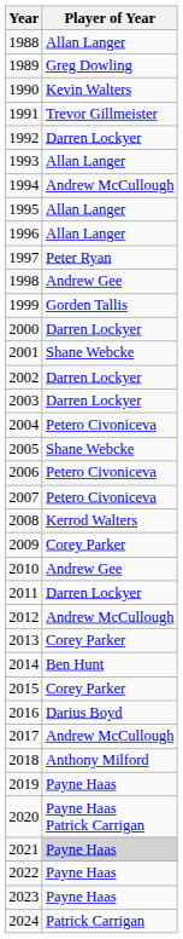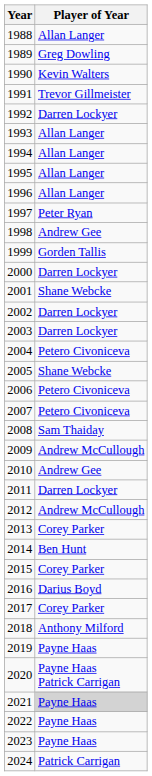 <table class="wikitable" align=left>
 <tr>
 <th>Year</th>
 <th>Player of Year</th>
 </tr>
 <tr>
 <td>1988</td>
 <td><a href='#'>Allan Langer</a></td>
 </tr>
 <tr>
 <td>1989</td>
 <td><a href='#'>Greg Dowling</a></td>
 </tr>
 <tr>
 <td>1990</td>
 <td><a href='#'>Kevin Walters</a></td>
 </tr>
 <tr>
 <td>1991</td>
 <td><a href='#'>Trevor Gillmeister</a></td>
 </tr>
 <tr>
 <td>1992</td>
 <td><a href='#'>Darren Lockyer</a></td>
 </tr>
 <tr>
 <td>1993</td>
 <td><a href='#'>Allan Langer</a></td>
 </tr>
 <tr>
 <td>1994</td>
-<td><a href='#'>Andrew McCullough</a></td>
+<td><a href='#'>Allan Langer</a></td>
 </tr>
 <tr>
 <td>1995</td>
 <td><a href='#'>Allan Langer</a></td>
 </tr>
 <tr>
 <td>1996</td>
 <td><a href='#'>Allan Langer</a></td>
 </tr>
 <tr>
 <td>1997</td>
 <td><a href='#'>Peter Ryan</a></td>
 </tr>
 <tr>
 <td>1998</td>
 <td><a href='#'>Andrew Gee</a></td>
 </tr>
 <tr>
 <td>1999</td>
 <td><a href='#'>Gorden Tallis</a></td>
 </tr>
 <tr>
 <td>2000</td>
 <td><a href='#'>Darren Lockyer</a></td>
 </tr>
 <tr>
 <td>2001</td>
 <td><a href='#'>Shane Webcke</a></td>
 </tr>
 <tr>
 <td>2002</td>
 <td><a href='#'>Darren Lockyer</a></td>
 </tr>
 <tr>
 <td>2003</td>
 <td><a href='#'>Darren Lockyer</a></td>
 </tr>
 <tr>
 <td>2004</td>
 <td><a href='#'>Petero Civoniceva</a></td>
 </tr>
 <tr>
 <td>2005</td>
 <td><a href='#'>Shane Webcke</a></td>
 </tr>
 <tr>
 <td>2006</td>
 <td><a href='#'>Petero Civoniceva</a></td>
 </tr>
 <tr>
 <td>2007</td>
 <td><a href='#'>Petero Civoniceva</a></td>
 </tr>
 <tr>
 <td>2008</td>
-<td><a href='#'>Kerrod Walters</a></td>
+<td><a href='#'>Sam Thaiday</a></td>
 </tr>
 <tr>
 <td>2009</td>
-<td><a href='#'>Corey Parker</a></td>
+<td><a href='#'>Andrew McCullough</a></td>
 </tr>
 <tr>
 <td>2010</td>
 <td><a href='#'>Andrew Gee</a></td>
 </tr>
 <tr>
 <td>2011</td>
 <td><a href='#'>Darren Lockyer</a></td>
 </tr>
 <tr>
 <td>2012</td>
 <td><a href='#'>Andrew McCullough</a></td>
 </tr>
 <tr>
 <td>2013</td>
 <td><a href='#'>Corey Parker</a></td>
 </tr>
 <tr>
 <td>2014</td>
 <td><a href='#'>Ben Hunt</a></td>
 </tr>
 <tr>
 <td>2015</td>
 <td><a href='#'>Corey Parker</a></td>
 </tr>
 <tr>
 <td>2016</td>
 <td><a href='#'>Darius Boyd</a></td>
 </tr>
 <tr>
 <td>2017</td>
-<td><a href='#'>Andrew McCullough</a></td>
+<td><a href='#'>Corey Parker</a></td>
 </tr>
 <tr>
 <td>2018</td>
 <td><a href='#'>Anthony Milford</a></td>
 </tr>
 <tr>
 <td>2019</td>
 <td><a href='#'>Payne Haas</a></td>
 </tr>
 <tr>
 <td>2020</td>
 <td><a href='#'>Payne Haas</a><br><a href='#'>Patrick Carrigan</a></td>
 </tr>
 <tr>
 <td>2021</td>
 <td style="background: lightgrey;"><a href='#'>Payne Haas</a></td>
 </tr>
 <tr>
 <td>2022</td>
 <td><a href='#'>Payne Haas</a></td>
 </tr>
 <tr>
 <td>2023</td>
 <td><a href='#'>Payne Haas</a></td>
 </tr>
 <tr>
 <td>2024</td>
 <td><a href='#'>Patrick Carrigan</a></td>
 </tr>
 </table>
